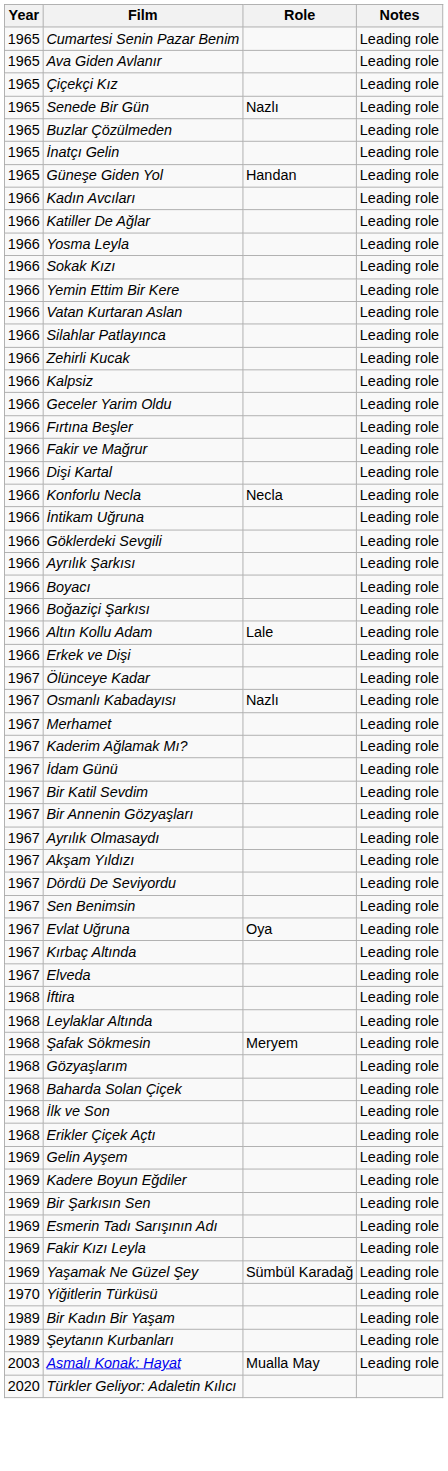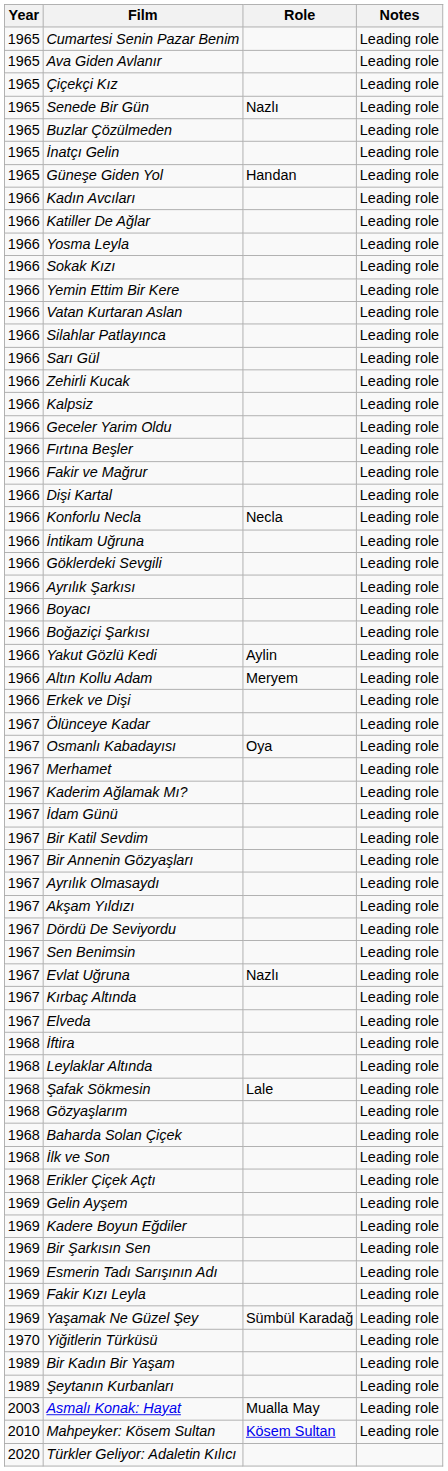 <table Class="wikitable sortable">
 <tr>
 <th>Year</th>
 <th>Film</th>
 <th>Role</th>
 <th class="unsortable">Notes</th>
 </tr>
 <tr>
 <td>1965</td>
 <td><em>Cumartesi Senin Pazar Benim</em></td>
 <td></td>
 <td>Leading role</td>
 </tr>
 <tr>
 <td>1965</td>
 <td><em>Ava Giden Avlanır</em></td>
 <td></td>
 <td>Leading role</td>
 </tr>
 <tr>
 <td>1965</td>
 <td><em>Çiçekçi Kız</em></td>
 <td></td>
 <td>Leading role</td>
 </tr>
 <tr>
 <td>1965</td>
 <td><em>Senede Bir Gün</em></td>
 <td>Nazlı</td>
 <td>Leading role</td>
 </tr>
 <tr>
 <td>1965</td>
 <td><em>Buzlar Çözülmeden</em></td>
 <td></td>
 <td>Leading role</td>
 </tr>
 <tr>
 <td>1965</td>
 <td><em>İnatçı Gelin</em></td>
 <td></td>
 <td>Leading role</td>
 </tr>
 <tr>
 <td>1965</td>
 <td><em>Güneşe Giden Yol</em></td>
 <td>Handan</td>
 <td>Leading role</td>
 </tr>
 <tr>
 <td>1966</td>
 <td><em>Kadın Avcıları</em></td>
 <td></td>
 <td>Leading role</td>
 </tr>
 <tr>
 <td>1966</td>
 <td><em>Katiller De Ağlar</em></td>
 <td></td>
 <td>Leading role</td>
 </tr>
 <tr>
 <td>1966</td>
 <td><em>Yosma Leyla</em></td>
 <td></td>
 <td>Leading role</td>
 </tr>
 <tr>
 <td>1966</td>
 <td><em>Sokak Kızı</em></td>
 <td></td>
 <td>Leading role</td>
 </tr>
 <tr>
 <td>1966</td>
 <td><em>Yemin Ettim Bir Kere</em></td>
 <td></td>
 <td>Leading role</td>
 </tr>
 <tr>
 <td>1966</td>
 <td><em>Vatan Kurtaran Aslan</em></td>
 <td></td>
 <td>Leading role</td>
 </tr>
 <tr>
 <td>1966</td>
 <td><em>Silahlar Patlayınca</em></td>
 <td></td>
 <td>Leading role</td>
 </tr>
 <tr>
 <td>1966</td>
+<td><em>Sarı Gül</em></td>
+<td></td>
+<td>Leading role</td>
+</tr>
+<tr>
+<td>1966</td>
 <td><em>Zehirli Kucak</em></td>
 <td></td>
 <td>Leading role</td>
 </tr>
 <tr>
 <td>1966</td>
 <td><em>Kalpsiz</em></td>
 <td></td>
 <td>Leading role</td>
 </tr>
 <tr>
 <td>1966</td>
 <td><em>Geceler Yarim Oldu</em></td>
 <td></td>
 <td>Leading role</td>
 </tr>
 <tr>
 <td>1966</td>
 <td><em>Fırtına Beşler</em></td>
 <td></td>
 <td>Leading role</td>
 </tr>
 <tr>
 <td>1966</td>
 <td><em>Fakir ve Mağrur</em></td>
 <td></td>
 <td>Leading role</td>
 </tr>
 <tr>
 <td>1966</td>
 <td><em>Dişi Kartal</em></td>
 <td></td>
 <td>Leading role</td>
 </tr>
 <tr>
 <td>1966</td>
 <td><em>Konforlu Necla</em></td>
 <td>Necla</td>
 <td>Leading role</td>
 </tr>
 <tr>
 <td>1966</td>
 <td><em>İntikam Uğruna</em></td>
 <td></td>
 <td>Leading role</td>
 </tr>
 <tr>
 <td>1966</td>
 <td><em>Göklerdeki Sevgili</em></td>
 <td></td>
 <td>Leading role</td>
 </tr>
 <tr>
 <td>1966</td>
 <td><em>Ayrılık Şarkısı</em></td>
 <td></td>
 <td>Leading role</td>
 </tr>
 <tr>
 <td>1966</td>
 <td><em>Boyacı</em></td>
 <td></td>
 <td>Leading role</td>
 </tr>
 <tr>
 <td>1966</td>
 <td><em>Boğaziçi Şarkısı</em></td>
 <td></td>
 <td>Leading role</td>
 </tr>
 <tr>
 <td>1966</td>
+<td><em>Yakut Gözlü Kedi</em></td>
+<td>Aylin</td>
+<td>Leading role</td>
+</tr>
+<tr>
+<td>1966</td>
 <td><em>Altın Kollu Adam</em></td>
-<td>Lale</td>
+<td>Meryem</td>
 <td>Leading role</td>
 </tr>
 <tr>
 <td>1966</td>
 <td><em>Erkek ve Dişi</em></td>
 <td></td>
 <td>Leading role</td>
 </tr>
 <tr>
 <td>1967</td>
 <td><em>Ölünceye Kadar</em></td>
 <td></td>
 <td>Leading role</td>
 </tr>
 <tr>
 <td>1967</td>
 <td><em>Osmanlı Kabadayısı</em></td>
-<td>Nazlı</td>
+<td>Oya</td>
 <td>Leading role</td>
 </tr>
 <tr>
 <td>1967</td>
 <td><em>Merhamet</em></td>
 <td></td>
 <td>Leading role</td>
 </tr>
 <tr>
 <td>1967</td>
 <td><em>Kaderim Ağlamak Mı?</em></td>
 <td></td>
 <td>Leading role</td>
 </tr>
 <tr>
 <td>1967</td>
 <td><em>İdam Günü</em></td>
 <td></td>
 <td>Leading role</td>
 </tr>
 <tr>
 <td>1967</td>
 <td><em>Bir Katil Sevdim</em></td>
 <td></td>
 <td>Leading role</td>
 </tr>
 <tr>
 <td>1967</td>
 <td><em>Bir Annenin Gözyaşları</em></td>
 <td></td>
 <td>Leading role</td>
 </tr>
 <tr>
 <td>1967</td>
 <td><em>Ayrılık Olmasaydı</em></td>
 <td></td>
 <td>Leading role</td>
 </tr>
 <tr>
 <td>1967</td>
 <td><em>Akşam Yıldızı</em></td>
 <td></td>
 <td>Leading role</td>
 </tr>
 <tr>
 <td>1967</td>
 <td><em>Dördü De Seviyordu</em></td>
 <td></td>
 <td>Leading role</td>
 </tr>
 <tr>
 <td>1967</td>
 <td><em>Sen Benimsin</em></td>
 <td></td>
 <td>Leading role</td>
 </tr>
 <tr>
 <td>1967</td>
 <td><em>Evlat Uğruna</em></td>
-<td>Oya</td>
+<td>Nazlı</td>
 <td>Leading role</td>
 </tr>
 <tr>
 <td>1967</td>
 <td><em>Kırbaç Altında</em></td>
 <td></td>
 <td>Leading role</td>
 </tr>
 <tr>
 <td>1967</td>
 <td><em>Elveda</em></td>
 <td></td>
 <td>Leading role</td>
 </tr>
 <tr>
 <td>1968</td>
 <td><em>İftira</em></td>
 <td></td>
 <td>Leading role</td>
 </tr>
 <tr>
 <td>1968</td>
 <td><em>Leylaklar Altında</em></td>
 <td></td>
 <td>Leading role</td>
 </tr>
 <tr>
 <td>1968</td>
 <td><em>Şafak Sökmesin</em></td>
-<td>Meryem</td>
+<td>Lale</td>
 <td>Leading role</td>
 </tr>
 <tr>
 <td>1968</td>
 <td><em>Gözyaşlarım</em></td>
 <td></td>
 <td>Leading role</td>
 </tr>
 <tr>
 <td>1968</td>
 <td><em>Baharda Solan Çiçek</em></td>
 <td></td>
 <td>Leading role</td>
 </tr>
 <tr>
 <td>1968</td>
 <td><em>İlk ve Son</em></td>
 <td></td>
 <td>Leading role</td>
 </tr>
 <tr>
 <td>1968</td>
 <td><em>Erikler Çiçek Açtı</em></td>
 <td></td>
 <td>Leading role</td>
 </tr>
 <tr>
 <td>1969</td>
 <td><em>Gelin Ayşem</em></td>
 <td></td>
 <td>Leading role</td>
 </tr>
 <tr>
 <td>1969</td>
 <td><em>Kadere Boyun Eğdiler</em></td>
 <td></td>
 <td>Leading role</td>
 </tr>
 <tr>
 <td>1969</td>
 <td><em>Bir Şarkısın Sen</em></td>
 <td></td>
 <td>Leading role</td>
 </tr>
 <tr>
 <td>1969</td>
 <td><em>Esmerin Tadı Sarışının Adı</em></td>
 <td></td>
 <td>Leading role</td>
 </tr>
 <tr>
 <td>1969</td>
 <td><em>Fakir Kızı Leyla</em></td>
 <td></td>
 <td>Leading role</td>
 </tr>
 <tr>
 <td>1969</td>
 <td><em>Yaşamak Ne Güzel Şey</em></td>
 <td>Sümbül Karadağ</td>
 <td>Leading role</td>
 </tr>
 <tr>
 <td>1970</td>
 <td><em>Yiğitlerin Türküsü</em></td>
 <td></td>
 <td>Leading role</td>
 </tr>
 <tr>
 <td>1989</td>
 <td><em>Bir Kadın Bir Yaşam</em></td>
 <td></td>
 <td>Leading role</td>
 </tr>
 <tr>
 <td>1989</td>
 <td><em>Şeytanın Kurbanları</em></td>
 <td></td>
 <td>Leading role</td>
 </tr>
 <tr>
 <td>2003</td>
 <td><em><a href='#'>Asmalı Konak: Hayat</a></em></td>
 <td>Mualla May</td>
 <td>Leading role</td>
 </tr>
 <tr>
+<td>2010</td>
+<td><em>Mahpeyker: Kösem Sultan</em></td>
+<td><a href='#'>Kösem Sultan</a></td>
+<td>Leading role</td>
+</tr>
+<tr>
 <td>2020</td>
 <td><em>Türkler Geliyor: Adaletin Kılıcı</em></td>
 <td></td>
 <td></td>
 </tr>
 </table>
